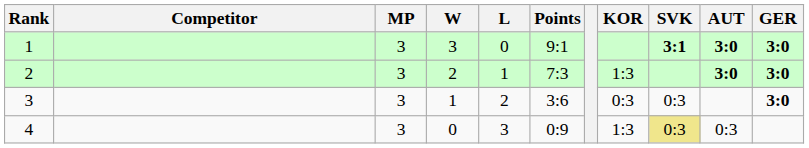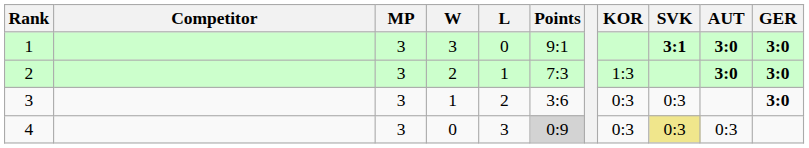 <table class="wikitable" style="text-align:center">
 <tr>
 <th>Rank</th>
 <th style="width:18em">Competitor</th>
 <th style="width:2.5em">MP</th>
 <th style="width:2.5em">W</th>
 <th style="width:2.5em">L</th>
 <th>Points</th>
 <th rowspan="5"> </th>
 <th style="width:2.5em">KOR</th>
 <th style="width:2.5em">SVK</th>
 <th style="width:2.5em">AUT</th>
 <th style="width:2.5em">GER</th>
 </tr>
 <tr style="background:#cfc;">
 <td>1</td>
 <td style="text-align:left"></td>
 <td>3</td>
 <td>3</td>
 <td>0</td>
 <td>9:1</td>
 <td></td>
 <td><strong>3:1</strong></td>
 <td><strong>3:0</strong></td>
 <td><strong>3:0</strong></td>
 </tr>
 <tr style="background:#cfc;">
 <td>2</td>
 <td style="text-align:left"></td>
 <td>3</td>
 <td>2</td>
 <td>1</td>
 <td>7:3</td>
 <td>1:3</td>
 <td></td>
 <td><strong>3:0</strong></td>
 <td><strong>3:0</strong></td>
 </tr>
 <tr>
 <td>3</td>
 <td style="text-align:left"></td>
 <td>3</td>
 <td>1</td>
 <td>2</td>
 <td>3:6</td>
 <td>0:3</td>
 <td>0:3</td>
 <td></td>
 <td><strong>3:0</strong></td>
 </tr>
 <tr>
 <td>4</td>
 <td style="text-align:left"></td>
 <td>3</td>
 <td>0</td>
 <td>3</td>
-<td>0:9</td>
-<td>1:3</td>
+<td style="background: lightgrey;">0:9</td>
+<td>0:3</td>
 <td style="background: khaki;">0:3</td>
 <td>0:3</td>
 <td></td>
 </tr>
 </table>
